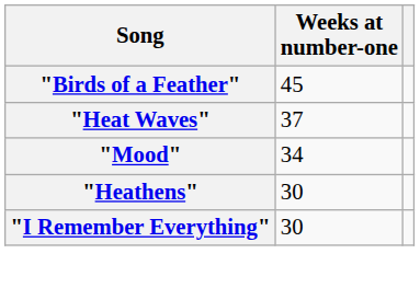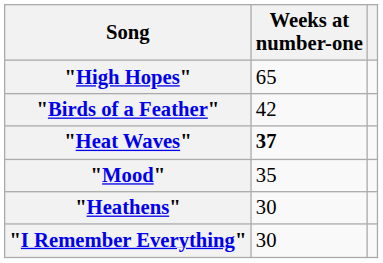 <table class="plainrowheaders wikitable sortable" style="text-align:updatecenter;">
 <tr>
 <th scope="col">Song</th>
 <th scope="col">Weeks at<br>number-one</th>
 <th scope="col" class="unsortable"></th>
 </tr>
 <tr>
+<th scope="row">"<a href='#'>High Hopes</a>"</th>
+<td>65</td>
+<td></td>
+</tr>
+<tr>
 <th scope="row">"<a href='#'>Birds of a Feather</a>"</th>
-<td>45</td>
+<td>42</td>
 <td></td>
 </tr>
 <tr>
 <th scope="row">"<a href='#'>Heat Waves</a>"</th>
-<td>37</td>
+<td><strong>37</strong></td>
 <td></td>
 </tr>
 <tr>
 <th scope="row">"<a href='#'>Mood</a>"</th>
-<td>34</td>
+<td>35</td>
 <td></td>
 </tr>
 <tr>
 <th scope="row">"<a href='#'>Heathens</a>"</th>
 <td>30</td>
 <td></td>
 </tr>
 <tr>
 <th scope="row">"<a href='#'>I Remember Everything</a>"</th>
 <td>30</td>
 <td><br></td>
 </tr>
 </table>
